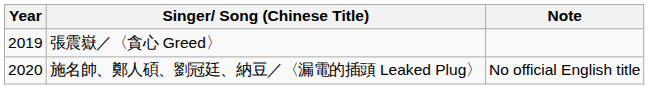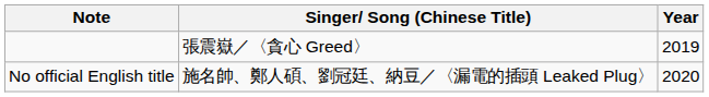 <table class="wikitable">
 <tr>
+<th>Note</th>
+<th>Singer/ Song (Chinese Title)</th>
 <th>Year</th>
-<th>Singer/ Song (Chinese Title)</th>
-<th>Note</th>
 </tr>
 <tr>
+<td></td>
+<td>張震嶽／〈貪心 Greed〉</td>
 <td>2019</td>
-<td>張震嶽／〈貪心 Greed〉</td>
-<td></td>
 </tr>
 <tr>
+<td>No official English title</td>
+<td>施名帥、鄭人碩、劉冠廷、納豆／〈漏電的插頭 Leaked Plug〉</td>
 <td>2020</td>
-<td>施名帥、鄭人碩、劉冠廷、納豆／〈漏電的插頭 Leaked Plug〉</td>
-<td>No official English title</td>
 </tr>
 </table>
